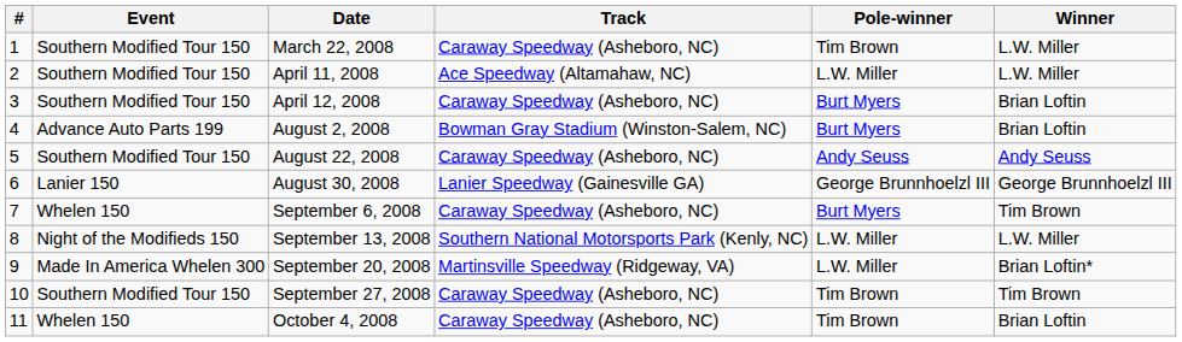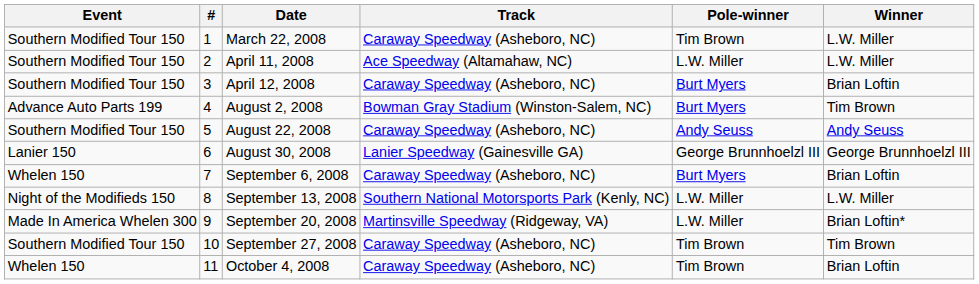 <table class="wikitable">
 <tr>
+<th>Event</th>
 <th>#</th>
-<th>Event</th>
 <th>Date</th>
 <th>Track</th>
 <th>Pole-winner</th>
 <th>Winner</th>
 </tr>
 <tr>
+<td>Southern Modified Tour 150</td>
 <td>1</td>
-<td>Southern Modified Tour 150</td>
 <td>March 22, 2008</td>
 <td><a href='#'>Caraway Speedway</a> (Asheboro, NC)</td>
 <td>Tim Brown</td>
 <td>L.W. Miller</td>
 </tr>
 <tr>
+<td>Southern Modified Tour 150</td>
 <td>2</td>
-<td>Southern Modified Tour 150</td>
 <td>April 11, 2008</td>
 <td><a href='#'>Ace Speedway</a> (Altamahaw, NC)</td>
 <td>L.W. Miller</td>
 <td>L.W. Miller</td>
 </tr>
 <tr>
+<td>Southern Modified Tour 150</td>
 <td>3</td>
-<td>Southern Modified Tour 150</td>
 <td>April 12, 2008</td>
 <td><a href='#'>Caraway Speedway</a> (Asheboro, NC)</td>
 <td><a href='#'>Burt Myers</a></td>
 <td>Brian Loftin</td>
 </tr>
 <tr>
+<td>Advance Auto Parts 199</td>
 <td>4</td>
-<td>Advance Auto Parts 199</td>
 <td>August 2, 2008</td>
 <td><a href='#'>Bowman Gray Stadium</a> (Winston-Salem, NC)</td>
 <td><a href='#'>Burt Myers</a></td>
-<td>Brian Loftin</td>
+<td>Tim Brown</td>
 </tr>
 <tr>
+<td>Southern Modified Tour 150</td>
 <td>5</td>
-<td>Southern Modified Tour 150</td>
 <td>August 22, 2008</td>
 <td><a href='#'>Caraway Speedway</a> (Asheboro, NC)</td>
 <td><a href='#'>Andy Seuss</a></td>
 <td><a href='#'>Andy Seuss</a></td>
 </tr>
 <tr>
+<td>Lanier 150</td>
 <td>6</td>
-<td>Lanier 150</td>
 <td>August 30, 2008</td>
 <td><a href='#'>Lanier Speedway</a> (Gainesville GA)</td>
 <td>George Brunnhoelzl III</td>
 <td>George Brunnhoelzl III</td>
 </tr>
 <tr>
+<td>Whelen 150</td>
 <td>7</td>
-<td>Whelen 150</td>
 <td>September 6, 2008</td>
 <td><a href='#'>Caraway Speedway</a> (Asheboro, NC)</td>
 <td><a href='#'>Burt Myers</a></td>
-<td>Tim Brown</td>
+<td>Brian Loftin</td>
 </tr>
 <tr>
+<td>Night of the Modifieds 150</td>
 <td>8</td>
-<td>Night of the Modifieds 150</td>
 <td>September 13, 2008</td>
 <td><a href='#'>Southern National Motorsports Park</a> (Kenly, NC)</td>
 <td>L.W. Miller</td>
 <td>L.W. Miller</td>
 </tr>
 <tr>
+<td>Made In America Whelen 300</td>
 <td>9</td>
-<td>Made In America Whelen 300</td>
 <td>September 20, 2008</td>
 <td><a href='#'>Martinsville Speedway</a> (Ridgeway, VA)</td>
 <td>L.W. Miller</td>
 <td>Brian Loftin*</td>
 </tr>
 <tr>
+<td>Southern Modified Tour 150</td>
 <td>10</td>
-<td>Southern Modified Tour 150</td>
 <td>September 27, 2008</td>
 <td><a href='#'>Caraway Speedway</a> (Asheboro, NC)</td>
 <td>Tim Brown</td>
 <td>Tim Brown</td>
 </tr>
 <tr>
+<td>Whelen 150</td>
 <td>11</td>
-<td>Whelen 150</td>
 <td>October 4, 2008</td>
 <td><a href='#'>Caraway Speedway</a> (Asheboro, NC)</td>
 <td>Tim Brown</td>
 <td>Brian Loftin</td>
 </tr>
 </table>
